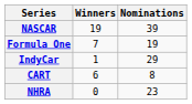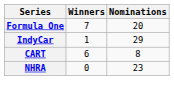 <table class="sortable wikitable plainrowheaders" style="text-align: center">
 <tr>
 <th scope="col">Series</th>
 <th scope="col" data-sort-type="number">Winners</th>
 <th scope="col" data-sort-type="number">Nominations</th>
 </tr>
 <tr>
-<th scope="row"><a href='#'>NASCAR</a></th>
-<td>19</td>
-<td>39</td>
-</tr>
-<tr>
 <th scope="row"><a href='#'>Formula One</a></th>
 <td>7</td>
-<td>19</td>
+<td>20</td>
 </tr>
 <tr>
 <th scope="row"><a href='#'>IndyCar</a></th>
 <td>1</td>
 <td>29</td>
 </tr>
 <tr>
 <th scope="row"><a href='#'>CART</a></th>
 <td>6</td>
 <td>8</td>
 </tr>
 <tr>
 <th scope="row"><a href='#'>NHRA</a></th>
 <td>0</td>
 <td>23</td>
 </tr>
 </table>
